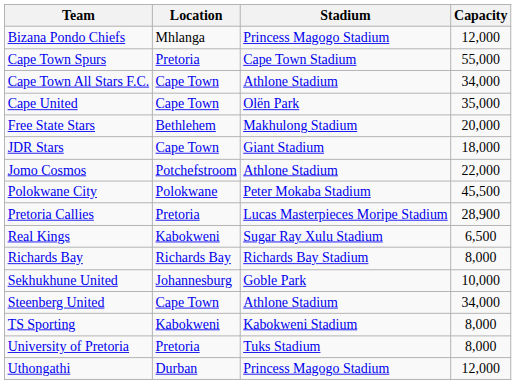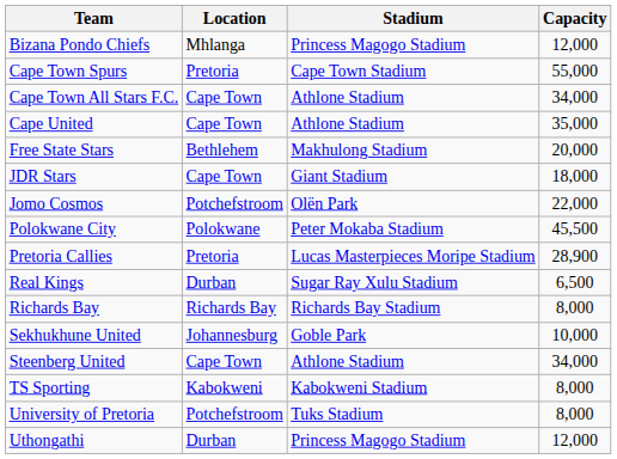 <table class="wikitable sortable">
 <tr>
 <th>Team</th>
 <th>Location</th>
 <th>Stadium</th>
 <th>Capacity</th>
 </tr>
 <tr>
 <td><a href='#'>Bizana Pondo Chiefs</a></td>
 <td>Mhlanga</td>
 <td><a href='#'>Princess Magogo Stadium</a></td>
 <td align="center">12,000</td>
 </tr>
 <tr>
 <td><a href='#'>Cape Town Spurs</a></td>
 <td><a href='#'>Pretoria</a> </td>
 <td><a href='#'>Cape Town Stadium</a></td>
 <td align="center">55,000</td>
 </tr>
 <tr>
 <td><a href='#'>Cape Town All Stars F.C.</a></td>
 <td><a href='#'>Cape Town</a></td>
 <td><a href='#'>Athlone Stadium</a></td>
 <td align="center">34,000</td>
 </tr>
 <tr>
 <td><a href='#'>Cape United</a></td>
 <td><a href='#'>Cape Town</a> </td>
-<td><a href='#'>Olën Park</a></td>
+<td><a href='#'>Athlone Stadium</a></td>
 <td align="center">35,000</td>
 </tr>
 <tr>
 <td><a href='#'>Free State Stars</a></td>
 <td><a href='#'>Bethlehem</a></td>
 <td><a href='#'>Makhulong Stadium</a></td>
 <td align="center">20,000</td>
 </tr>
 <tr>
 <td><a href='#'>JDR Stars</a></td>
 <td><a href='#'>Cape Town</a> </td>
 <td><a href='#'>Giant Stadium</a></td>
 <td align="center">18,000</td>
 </tr>
 <tr>
 <td><a href='#'>Jomo Cosmos</a></td>
 <td><a href='#'>Potchefstroom</a></td>
-<td><a href='#'>Athlone Stadium</a></td>
+<td><a href='#'>Olën Park</a></td>
 <td align="center">22,000</td>
 </tr>
 <tr>
 <td><a href='#'>Polokwane City</a></td>
 <td><a href='#'>Polokwane</a></td>
 <td><a href='#'>Peter Mokaba Stadium</a></td>
 <td align="center">45,500</td>
 </tr>
 <tr>
 <td><a href='#'>Pretoria Callies</a></td>
 <td><a href='#'>Pretoria</a></td>
 <td><a href='#'>Lucas Masterpieces Moripe Stadium</a></td>
 <td align="center">28,900</td>
 </tr>
 <tr>
 <td><a href='#'>Real Kings</a></td>
-<td><a href='#'>Kabokweni</a></td>
+<td><a href='#'>Durban</a></td>
 <td><a href='#'>Sugar Ray Xulu Stadium</a></td>
 <td align="center">6,500</td>
 </tr>
 <tr>
 <td><a href='#'>Richards Bay</a></td>
 <td><a href='#'>Richards Bay</a></td>
 <td><a href='#'>Richards Bay Stadium</a></td>
 <td align="center">8,000</td>
 </tr>
 <tr>
 <td><a href='#'>Sekhukhune United</a></td>
 <td><a href='#'>Johannesburg</a> </td>
 <td><a href='#'>Goble Park</a></td>
 <td align="center">10,000</td>
 </tr>
 <tr>
 <td><a href='#'>Steenberg United</a></td>
 <td><a href='#'>Cape Town</a> </td>
 <td><a href='#'>Athlone Stadium</a></td>
 <td align="center">34,000</td>
 </tr>
 <tr>
 <td><a href='#'>TS Sporting</a></td>
 <td><a href='#'>Kabokweni</a></td>
 <td><a href='#'>Kabokweni Stadium</a></td>
 <td align="center">8,000</td>
 </tr>
 <tr>
 <td><a href='#'>University of Pretoria</a></td>
-<td><a href='#'>Pretoria</a></td>
+<td><a href='#'>Potchefstroom</a></td>
 <td><a href='#'>Tuks Stadium</a></td>
 <td align="center">8,000</td>
 </tr>
 <tr>
 <td><a href='#'>Uthongathi</a></td>
 <td><a href='#'>Durban</a> </td>
 <td><a href='#'>Princess Magogo Stadium</a></td>
 <td align="center">12,000</td>
 </tr>
 </table>
